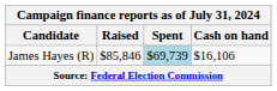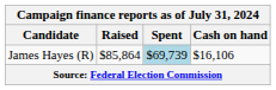 <table class="wikitable sortable">
 <tr>
 <th colspan=4>Campaign finance reports as of July 31, 2024</th>
 </tr>
 <tr style="text-align:center;">
 <th>Candidate</th>
 <th>Raised</th>
 <th>Spent</th>
 <th>Cash on hand</th>
 </tr>
 <tr>
 <td>James Hayes (R)</td>
-<td>$85,846</td>
+<td>$85,864</td>
 <td style="background: lightblue;">$69,739</td>
 <td>$16,106</td>
 </tr>
 <tr>
 <th colspan="4"><small>Source: <a href='#'>Federal Election Commission</a></small></th>
 </tr>
 </table>
